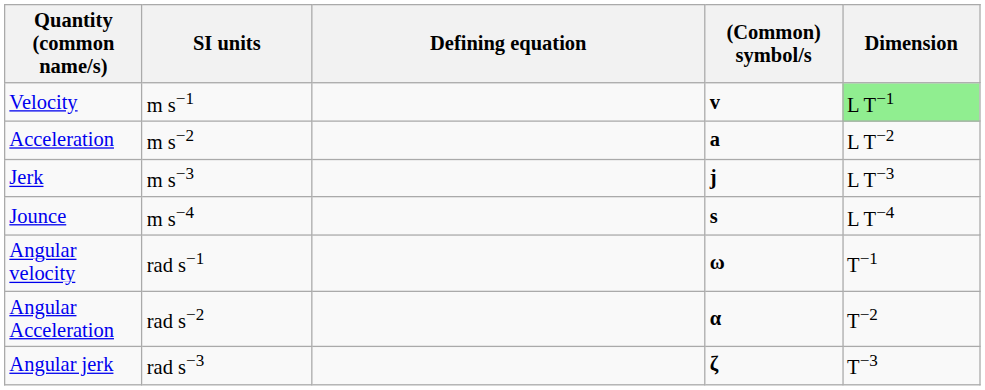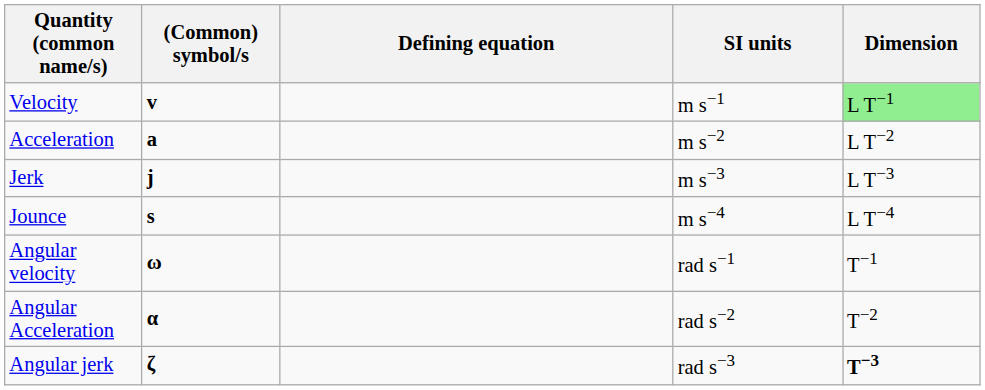 <table class="wikitable">
 <tr>
 <th scope="col" style="width:100px;">Quantity (common name/s)</th>
+<th scope="col" style="width:100px;">(Common) symbol/s</th>
+<th scope="col" style="width:300px;">Defining equation</th>
 <th scope="col" style="width:125px;">SI units</th>
-<th scope="col" style="width:300px;">Defining equation</th>
-<th scope="col" style="width:100px;">(Common) symbol/s</th>
 <th scope="col" style="width:100px;">Dimension</th>
 </tr>
 <tr>
 <td><a href='#'>Velocity</a></td>
+<td><strong>v</strong></td>
+<td></td>
 <td>m s<sup>−1</sup></td>
-<td></td>
-<td><strong>v</strong></td>
 <td style="background: lightgreen;">L T<sup>−1</sup></td>
 </tr>
 <tr>
 <td><a href='#'>Acceleration</a></td>
+<td><strong>a</strong></td>
+<td></td>
 <td>m s<sup>−2</sup></td>
-<td></td>
-<td><strong>a</strong></td>
 <td>L T<sup>−2</sup></td>
 </tr>
 <tr>
 <td><a href='#'>Jerk</a></td>
+<td><strong>j</strong></td>
+<td></td>
 <td>m s<sup>−3</sup></td>
-<td></td>
-<td><strong>j</strong></td>
 <td>L T<sup>−3</sup></td>
 </tr>
 <tr>
 <td><a href='#'>Jounce</a></td>
+<td><strong>s</strong></td>
+<td></td>
 <td>m s<sup>−4</sup></td>
-<td></td>
-<td><strong>s</strong></td>
 <td>L T<sup>−4</sup></td>
 </tr>
 <tr>
 <td><a href='#'>Angular velocity</a></td>
+<td><strong>ω</strong></td>
+<td></td>
 <td>rad s<sup>−1</sup></td>
-<td></td>
-<td><strong>ω</strong></td>
 <td>T<sup>−1</sup></td>
 </tr>
 <tr>
 <td><a href='#'>Angular Acceleration</a></td>
+<td><strong>α</strong></td>
+<td></td>
 <td>rad s<sup>−2</sup></td>
-<td></td>
-<td><strong>α</strong></td>
 <td>T<sup>−2</sup></td>
 </tr>
 <tr>
 <td><a href='#'>Angular jerk</a></td>
+<td><strong>ζ</strong></td>
+<td></td>
 <td>rad s<sup>−3</sup></td>
-<td></td>
-<td><strong>ζ</strong></td>
-<td>T<sup>−3</sup></td>
+<td><strong>T<sup>−3</sup></strong></td>
 </tr>
 </table>
